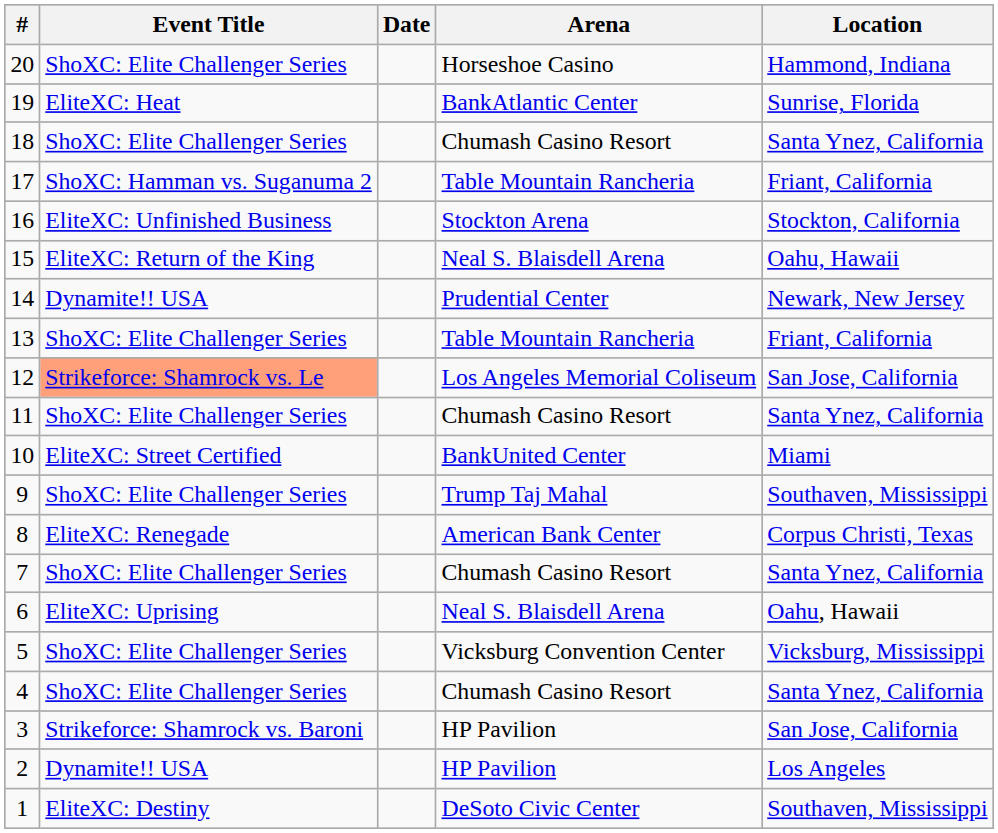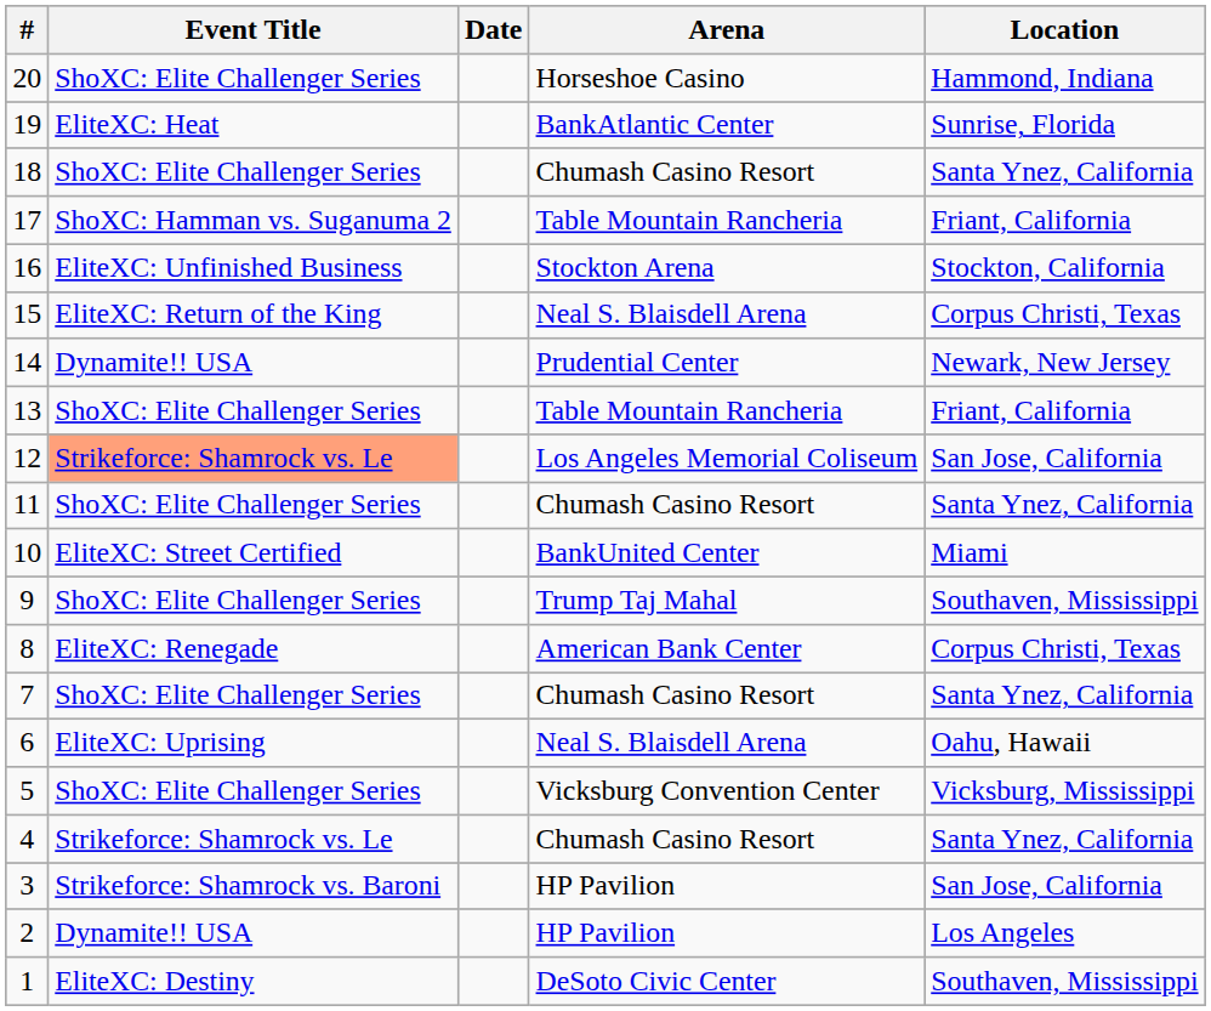 <table class="sortable wikitable succession-box" style="font-size:90%;">
 <tr>
 <th scope="col">#</th>
 <th scope="col">Event Title</th>
 <th scope="col">Date</th>
 <th scope="col">Arena</th>
 <th scope="col">Location</th>
 </tr>
 <tr>
 <td align=center>20</td>
 <td><a href='#'>ShoXC: Elite Challenger Series</a></td>
 <td></td>
 <td>Horseshoe Casino</td>
 <td><a href='#'>Hammond, Indiana</a></td>
 </tr>
 <tr>
 <td align=center>19</td>
 <td><a href='#'>EliteXC: Heat</a></td>
 <td></td>
 <td><a href='#'>BankAtlantic Center</a></td>
 <td><a href='#'>Sunrise, Florida</a></td>
 </tr>
 <tr>
 <td align=center>18</td>
 <td><a href='#'>ShoXC: Elite Challenger Series</a></td>
 <td></td>
 <td>Chumash Casino Resort</td>
 <td><a href='#'>Santa Ynez, California</a></td>
 </tr>
 <tr>
 <td align=center>17</td>
 <td><a href='#'>ShoXC: Hamman vs. Suganuma 2</a></td>
 <td></td>
 <td><a href='#'>Table Mountain Rancheria</a></td>
 <td><a href='#'>Friant, California</a></td>
 </tr>
 <tr>
 <td align=center>16</td>
 <td><a href='#'>EliteXC: Unfinished Business</a></td>
 <td></td>
 <td><a href='#'>Stockton Arena</a></td>
 <td><a href='#'>Stockton, California</a></td>
 </tr>
 <tr>
 <td align=center>15</td>
 <td><a href='#'>EliteXC: Return of the King</a></td>
 <td></td>
 <td><a href='#'>Neal S. Blaisdell Arena</a></td>
-<td><a href='#'>Oahu, Hawaii</a></td>
+<td><a href='#'>Corpus Christi, Texas</a></td>
 </tr>
 <tr>
 <td align=center>14</td>
 <td><a href='#'>Dynamite!! USA</a></td>
 <td></td>
 <td><a href='#'>Prudential Center</a></td>
 <td><a href='#'>Newark, New Jersey</a></td>
 </tr>
 <tr>
 <td align=center>13</td>
 <td><a href='#'>ShoXC: Elite Challenger Series</a></td>
 <td></td>
 <td><a href='#'>Table Mountain Rancheria</a></td>
 <td><a href='#'>Friant, California</a></td>
 </tr>
 <tr>
 <td align=center>12</td>
 <td style="background: lightsalmon;"><a href='#'>Strikeforce: Shamrock vs. Le</a></td>
 <td></td>
 <td><a href='#'>Los Angeles Memorial Coliseum</a></td>
 <td><a href='#'>San Jose, California</a></td>
 </tr>
 <tr>
 <td align=center>11</td>
 <td><a href='#'>ShoXC: Elite Challenger Series</a></td>
 <td></td>
 <td>Chumash Casino Resort</td>
 <td><a href='#'>Santa Ynez, California</a></td>
 </tr>
 <tr>
 <td align=center>10</td>
 <td><a href='#'>EliteXC: Street Certified</a></td>
 <td></td>
 <td><a href='#'>BankUnited Center</a></td>
 <td><a href='#'>Miami</a></td>
 </tr>
 <tr>
 <td align=center>9</td>
 <td><a href='#'>ShoXC: Elite Challenger Series</a></td>
 <td></td>
 <td><a href='#'>Trump Taj Mahal</a></td>
 <td><a href='#'>Southaven, Mississippi</a></td>
 </tr>
 <tr>
 <td align=center>8</td>
 <td><a href='#'>EliteXC: Renegade</a></td>
 <td></td>
 <td><a href='#'>American Bank Center</a></td>
 <td><a href='#'>Corpus Christi, Texas</a></td>
 </tr>
 <tr>
 <td align=center>7</td>
 <td><a href='#'>ShoXC: Elite Challenger Series</a></td>
 <td></td>
 <td>Chumash Casino Resort</td>
 <td><a href='#'>Santa Ynez, California</a></td>
 </tr>
 <tr>
 <td align=center>6</td>
 <td><a href='#'>EliteXC: Uprising</a></td>
 <td></td>
 <td><a href='#'>Neal S. Blaisdell Arena</a></td>
 <td><a href='#'>Oahu</a>, Hawaii</td>
 </tr>
 <tr>
 <td align=center>5</td>
 <td><a href='#'>ShoXC: Elite Challenger Series</a></td>
 <td></td>
 <td>Vicksburg Convention Center</td>
 <td><a href='#'>Vicksburg, Mississippi</a></td>
 </tr>
 <tr>
 <td align=center>4</td>
-<td><a href='#'>ShoXC: Elite Challenger Series</a></td>
+<td><a href='#'>Strikeforce: Shamrock vs. Le</a></td>
 <td></td>
 <td>Chumash Casino Resort</td>
 <td><a href='#'>Santa Ynez, California</a></td>
 </tr>
 <tr>
 <td align=center>3</td>
 <td><a href='#'>Strikeforce: Shamrock vs. Baroni</a></td>
 <td></td>
 <td>HP Pavilion</td>
 <td><a href='#'>San Jose, California</a></td>
 </tr>
 <tr>
 <td align=center>2</td>
 <td><a href='#'>Dynamite!! USA</a></td>
 <td></td>
 <td><a href='#'>HP Pavilion</a></td>
 <td><a href='#'>Los Angeles</a></td>
 </tr>
 <tr>
 <td align=center>1</td>
 <td><a href='#'>EliteXC: Destiny</a></td>
 <td></td>
 <td><a href='#'>DeSoto Civic Center</a></td>
 <td><a href='#'>Southaven, Mississippi</a></td>
 </tr>
 </table>
